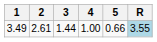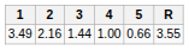 <table class=wikitable>
 <tr>
 <th>1</th>
 <th>2</th>
 <th>3</th>
 <th>4</th>
 <th>5</th>
 <th>R</th>
 </tr>
 <tr>
 <td>3.49</td>
-<td>2.61</td>
+<td>2.16</td>
 <td>1.44</td>
 <td>1.00</td>
 <td>0.66</td>
-<td style="background: lightblue;">3.55</td>
+<td>3.55</td>
 </tr>
 </table>
